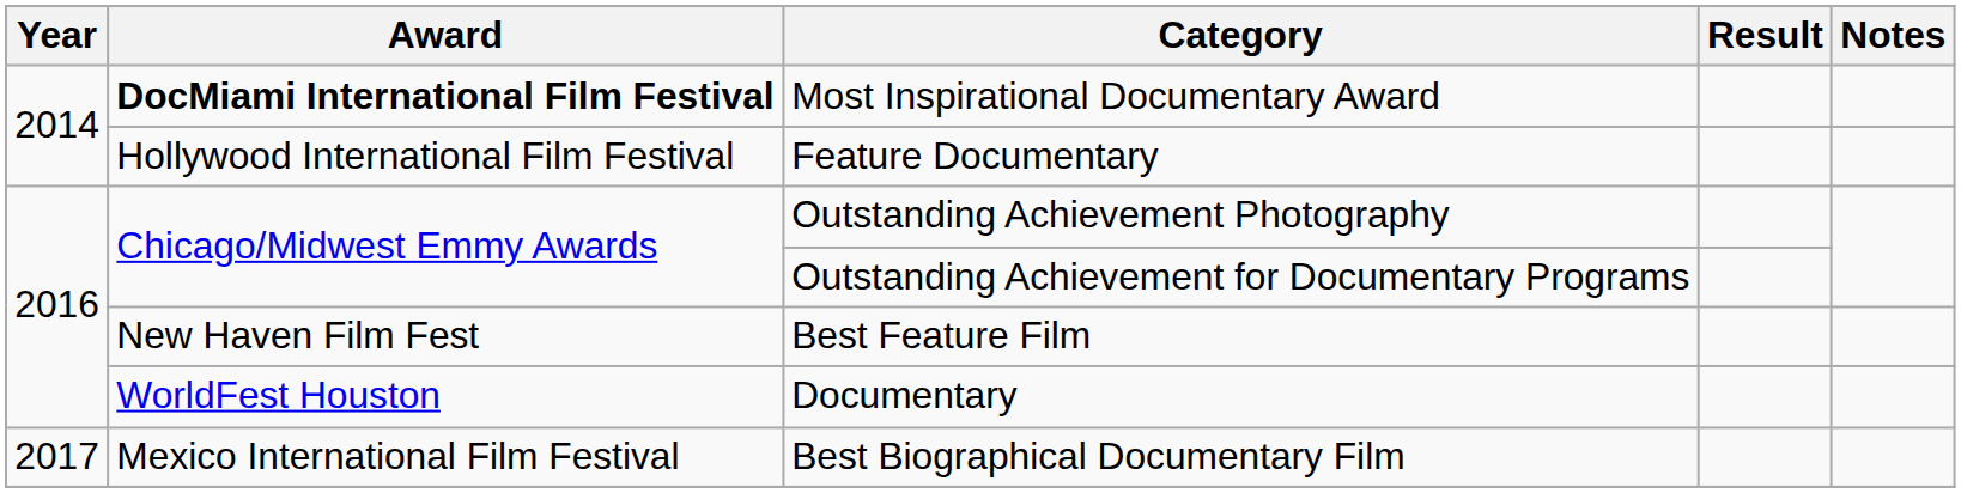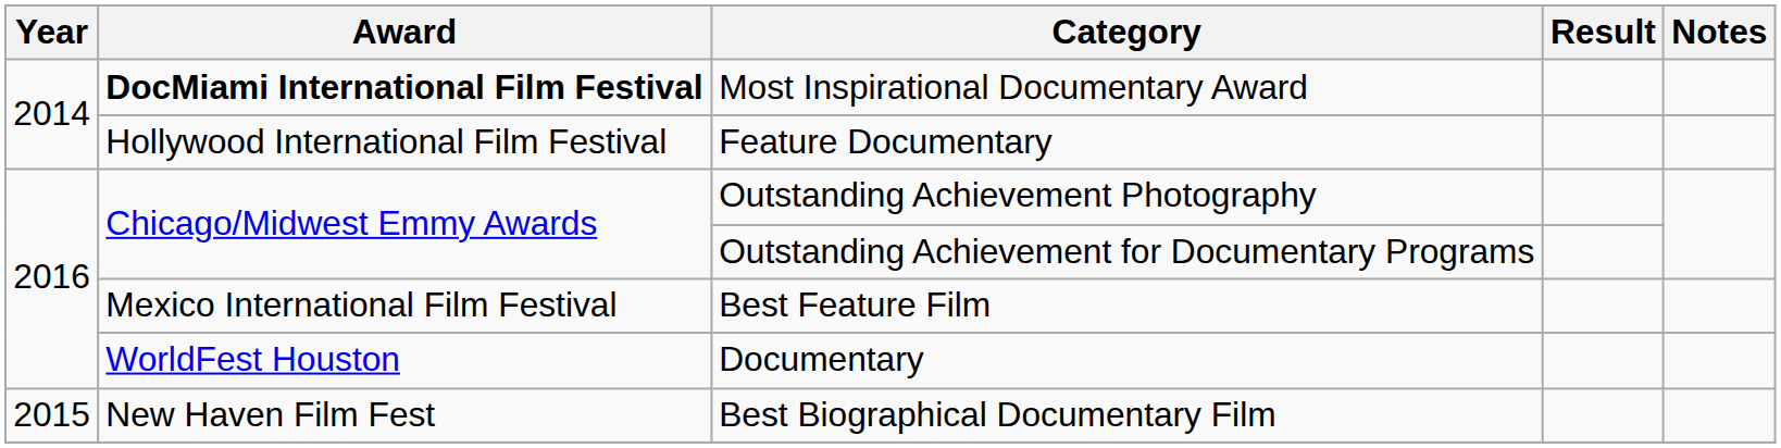 <table class="wikitable">
 <tr>
 <th>Year</th>
 <th>Award</th>
 <th>Category</th>
 <th>Result</th>
 <th>Notes</th>
 </tr>
 <tr>
 <td rowspan="2">2014</td>
 <td><strong>DocMiami International Film Festival</strong></td>
 <td>Most Inspirational Documentary Award</td>
 <td></td>
 <td></td>
 </tr>
 <tr>
 <td>Hollywood International Film Festival</td>
 <td>Feature Documentary</td>
 <td></td>
 <td></td>
 </tr>
 <tr>
 <td rowspan="4">2016</td>
 <td rowspan="2"><a href='#'>Chicago/Midwest Emmy Awards</a></td>
 <td>Outstanding Achievement Photography</td>
 <td></td>
 <td rowspan="2"></td>
 </tr>
 <tr>
 <td>Outstanding Achievement for Documentary Programs</td>
 <td></td>
 </tr>
 <tr>
-<td>New Haven Film Fest</td>
+<td>Mexico International Film Festival</td>
 <td>Best Feature Film</td>
 <td></td>
 <td></td>
 </tr>
 <tr>
 <td><a href='#'>WorldFest Houston</a></td>
 <td>Documentary</td>
 <td></td>
 <td></td>
 </tr>
 <tr>
-<td>2017</td>
-<td>Mexico International Film Festival</td>
+<td>2015</td>
+<td>New Haven Film Fest</td>
 <td>Best Biographical Documentary Film</td>
 <td></td>
 <td></td>
 </tr>
 <tr>
 </tr>
 </table>
